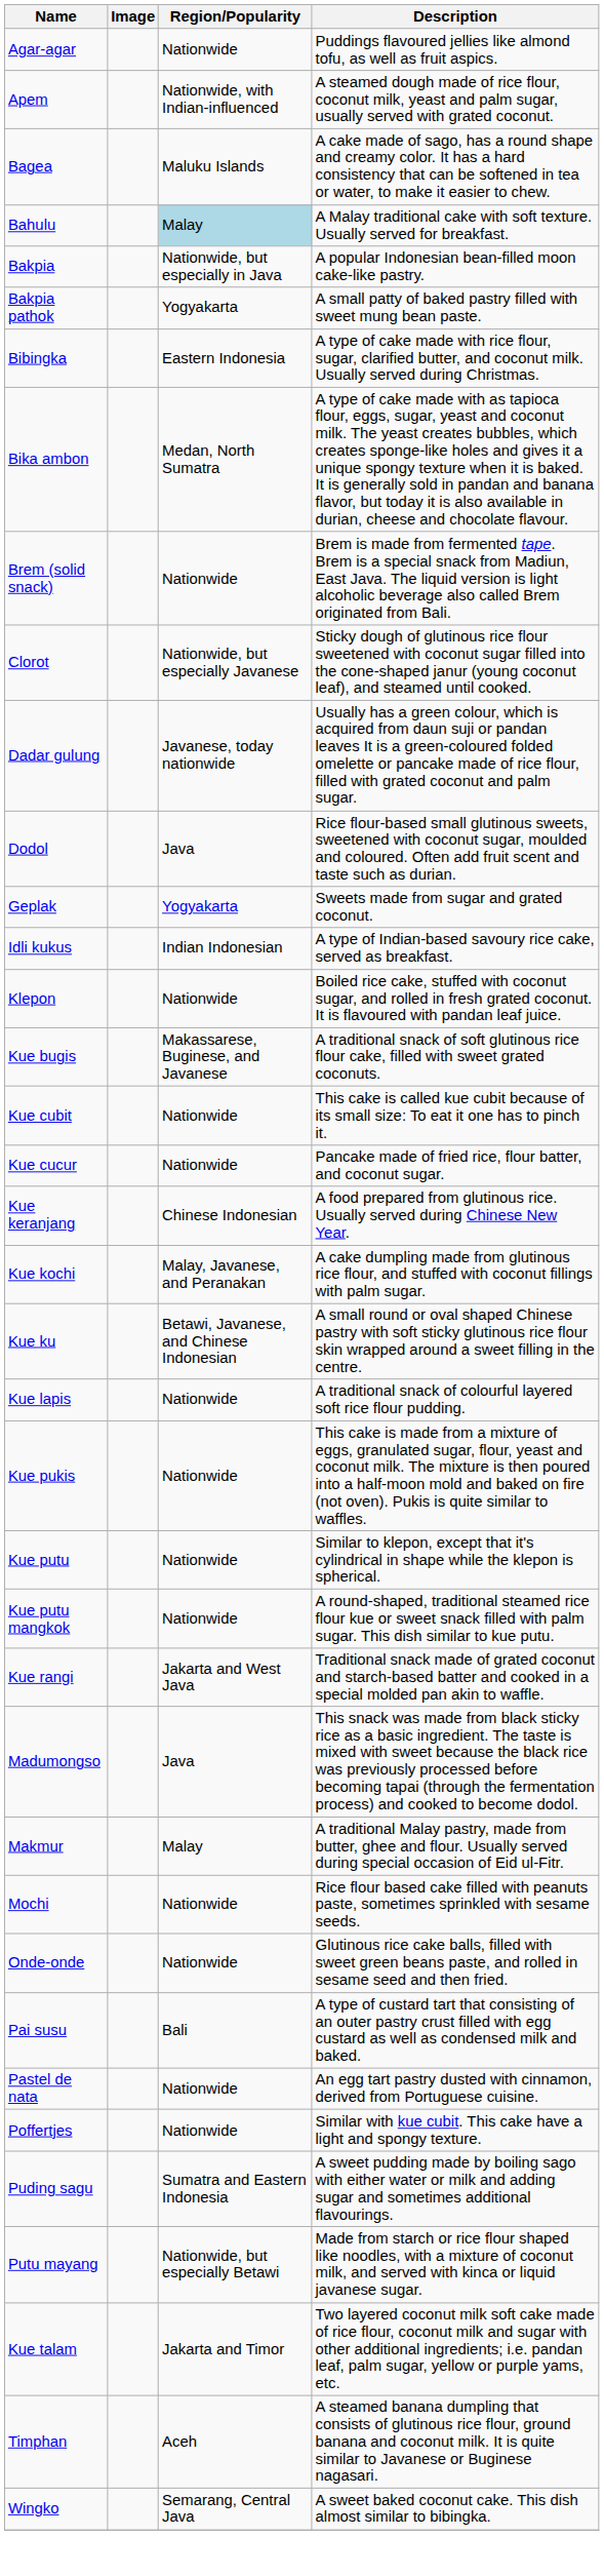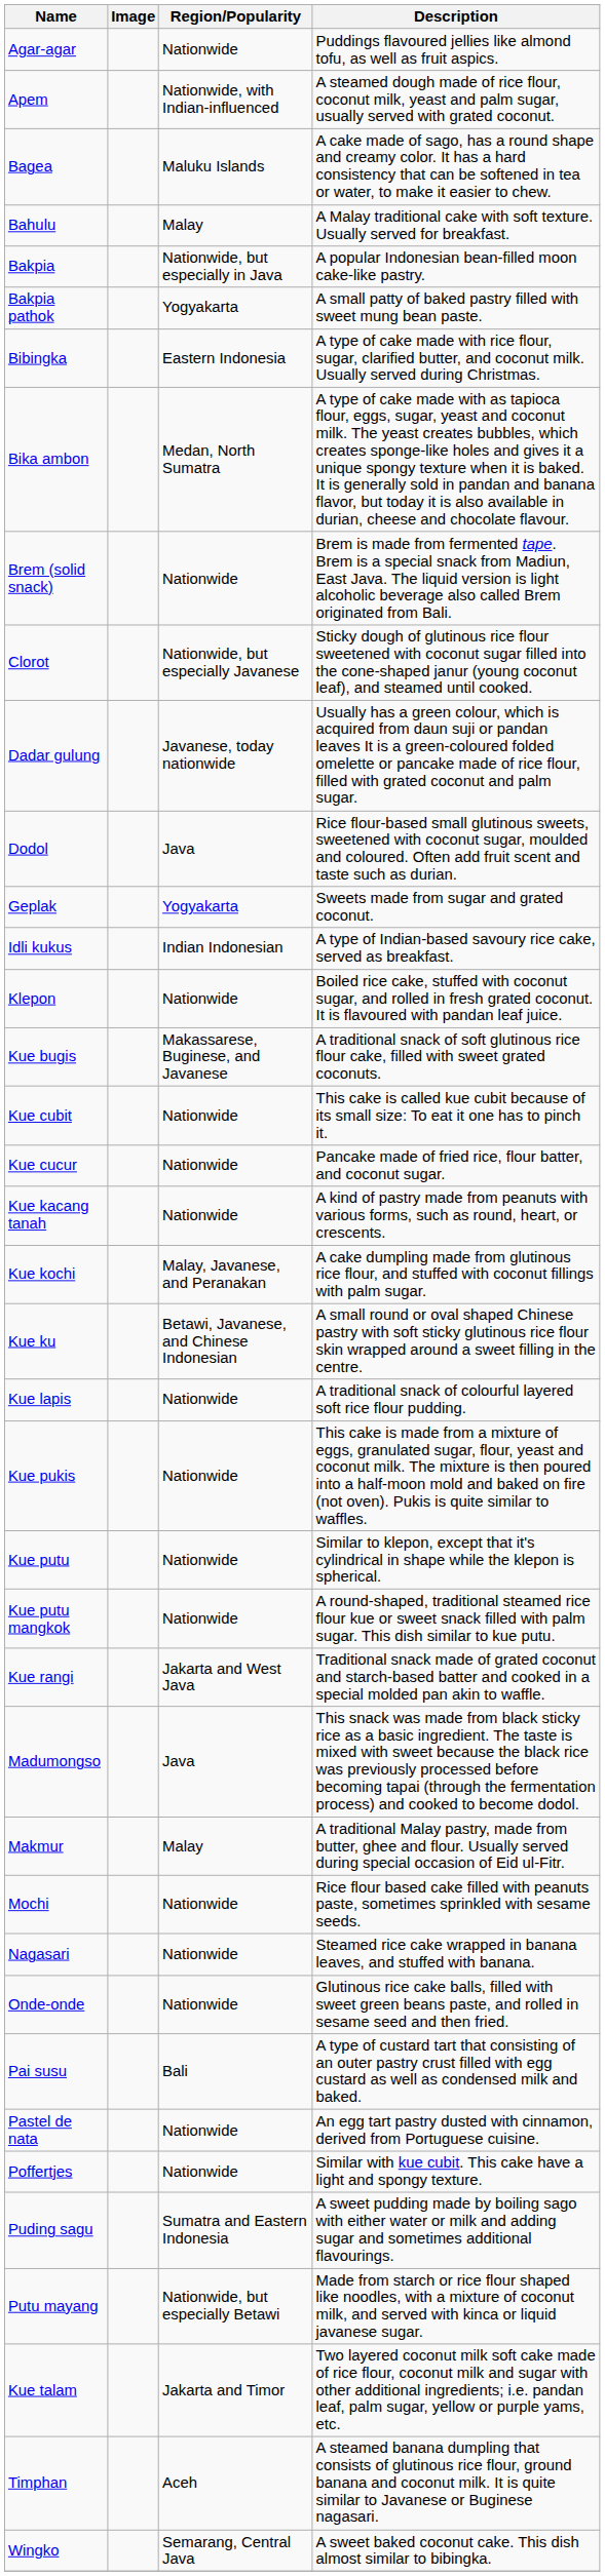 <table class="wikitable sortable" width="100%">
 <tr>
 <th>Name</th>
 <th>Image</th>
 <th>Region/Popularity</th>
 <th>Description</th>
 </tr>
 <tr>
 <td><a href='#'>Agar-agar</a></td>
 <td></td>
 <td>Nationwide</td>
 <td>Puddings flavoured jellies like almond tofu, as well as fruit aspics.</td>
 </tr>
 <tr>
 <td><a href='#'>Apem</a></td>
 <td></td>
 <td>Nationwide, with Indian-influenced</td>
 <td>A steamed dough made of rice flour, coconut milk, yeast and palm sugar, usually served with grated coconut.</td>
 </tr>
 <tr>
 <td><a href='#'>Bagea</a></td>
 <td></td>
 <td>Maluku Islands</td>
 <td>A cake made of sago, has a round shape and creamy color. It has a hard consistency that can be softened in tea or water, to make it easier to chew.</td>
 </tr>
 <tr>
 <td><a href='#'>Bahulu</a></td>
 <td></td>
-<td style="background: lightblue;">Malay</td>
+<td>Malay</td>
 <td>A Malay traditional cake with soft texture. Usually served for breakfast.</td>
 </tr>
 <tr>
 <td><a href='#'>Bakpia</a></td>
 <td></td>
 <td>Nationwide, but especially in Java</td>
 <td>A popular Indonesian bean-filled moon cake-like pastry.</td>
 </tr>
 <tr>
 <td><a href='#'>Bakpia pathok</a></td>
 <td></td>
 <td>Yogyakarta</td>
 <td>A small patty of baked pastry filled with sweet mung bean paste.</td>
 </tr>
 <tr>
 <td><a href='#'>Bibingka</a></td>
 <td></td>
 <td>Eastern Indonesia</td>
 <td>A type of cake made with rice flour, sugar, clarified butter, and coconut milk. Usually served during Christmas.</td>
 </tr>
 <tr>
 <td><a href='#'>Bika ambon</a></td>
 <td></td>
 <td>Medan, North Sumatra</td>
 <td>A type of cake made with as tapioca flour, eggs, sugar, yeast and coconut milk. The yeast creates bubbles, which creates sponge-like holes and gives it a unique spongy texture when it is baked. It is generally sold in pandan and banana flavor, but today it is also available in durian, cheese and chocolate flavour.</td>
 </tr>
 <tr>
 <td><a href='#'>Brem (solid snack)</a></td>
 <td></td>
 <td>Nationwide</td>
 <td>Brem is made from fermented <em><a href='#'>tape</a></em>. Brem is a special snack from Madiun, East Java. The liquid version is light alcoholic beverage also called Brem originated from Bali.</td>
 </tr>
 <tr>
 <td><a href='#'>Clorot</a></td>
 <td></td>
 <td>Nationwide, but especially Javanese</td>
 <td>Sticky dough of glutinous rice flour sweetened with coconut sugar filled into the cone-shaped janur (young coconut leaf), and steamed until cooked.</td>
 </tr>
 <tr>
 <td><a href='#'>Dadar gulung</a></td>
 <td></td>
 <td>Javanese, today nationwide</td>
 <td>Usually has a green colour, which is acquired from daun suji or pandan leaves It is a green-coloured folded omelette or pancake made of rice flour, filled with grated coconut and palm sugar.</td>
 </tr>
 <tr>
 <td><a href='#'>Dodol</a></td>
 <td></td>
 <td>Java</td>
 <td>Rice flour-based small glutinous sweets, sweetened with coconut sugar, moulded and coloured. Often add fruit scent and taste such as durian.</td>
 </tr>
 <tr>
 <td><a href='#'>Geplak</a></td>
 <td></td>
 <td><a href='#'>Yogyakarta</a></td>
 <td>Sweets made from sugar and grated coconut.</td>
 </tr>
 <tr>
 <td><a href='#'>Idli kukus</a></td>
 <td></td>
 <td>Indian Indonesian</td>
 <td>A type of Indian-based savoury rice cake, served as breakfast.</td>
 </tr>
 <tr>
 <td><a href='#'>Klepon</a></td>
 <td></td>
 <td>Nationwide</td>
 <td>Boiled rice cake, stuffed with coconut sugar, and rolled in fresh grated coconut. It is flavoured with pandan leaf juice.</td>
 </tr>
 <tr>
 <td><a href='#'>Kue bugis</a></td>
 <td></td>
 <td>Makassarese, Buginese, and Javanese</td>
 <td>A traditional snack of soft glutinous rice flour cake, filled with sweet grated coconuts.</td>
 </tr>
 <tr>
 <td><a href='#'>Kue cubit</a></td>
 <td></td>
 <td>Nationwide</td>
 <td>This cake is called kue cubit because of its small size: To eat it one has to pinch it.</td>
 </tr>
 <tr>
 <td><a href='#'>Kue cucur</a></td>
 <td></td>
 <td>Nationwide</td>
 <td>Pancake made of fried rice, flour batter, and coconut sugar.</td>
 </tr>
 <tr>
-<td><a href='#'>Kue keranjang</a></td>
+<td><a href='#'>Kue kacang tanah</a></td>
 <td></td>
-<td>Chinese Indonesian</td>
-<td>A food prepared from glutinous rice. Usually served during <a href='#'>Chinese New Year</a>.</td>
+<td>Nationwide</td>
+<td>A kind of pastry made from peanuts with various forms, such as round, heart, or crescents.</td>
 </tr>
 <tr>
 <td><a href='#'>Kue kochi</a></td>
 <td></td>
 <td>Malay, Javanese, and Peranakan</td>
 <td>A cake dumpling made from glutinous rice flour, and stuffed with coconut fillings with palm sugar.</td>
 </tr>
 <tr>
 <td><a href='#'>Kue ku</a></td>
 <td></td>
 <td>Betawi, Javanese, and Chinese Indonesian</td>
 <td>A small round or oval shaped Chinese pastry with soft sticky glutinous rice flour skin wrapped around a sweet filling in the centre.</td>
 </tr>
 <tr>
 <td><a href='#'>Kue lapis</a></td>
 <td></td>
 <td>Nationwide</td>
 <td>A traditional snack of colourful layered soft rice flour pudding.</td>
 </tr>
 <tr>
 <td><a href='#'>Kue pukis</a></td>
 <td></td>
 <td>Nationwide</td>
 <td>This cake is made from a mixture of eggs, granulated sugar, flour, yeast and coconut milk. The mixture is then poured into a half-moon mold and baked on fire (not oven). Pukis is quite similar to waffles.</td>
 </tr>
 <tr>
 <td><a href='#'>Kue putu</a></td>
 <td></td>
 <td>Nationwide</td>
 <td>Similar to klepon, except that it's cylindrical in shape while the klepon is spherical.</td>
 </tr>
 <tr>
 <td><a href='#'>Kue putu mangkok</a></td>
 <td></td>
 <td>Nationwide</td>
 <td>A round-shaped, traditional steamed rice flour kue or sweet snack filled with palm sugar. This dish similar to kue putu.</td>
 </tr>
 <tr>
 <td><a href='#'>Kue rangi</a></td>
 <td></td>
 <td>Jakarta and West Java</td>
 <td>Traditional snack made of grated coconut and starch-based batter and cooked in a special molded pan akin to waffle.</td>
 </tr>
 <tr>
 <td><a href='#'>Madumongso</a></td>
 <td></td>
 <td>Java</td>
 <td>This snack was made from black sticky rice as a basic ingredient. The taste is mixed with sweet because the black rice was previously processed before becoming tapai (through the fermentation process) and cooked to become dodol.</td>
 </tr>
 <tr>
 <td><a href='#'>Makmur</a></td>
 <td></td>
 <td>Malay</td>
 <td>A traditional Malay pastry, made from butter, ghee and flour. Usually served during special occasion of Eid ul-Fitr.</td>
 </tr>
 <tr>
 <td><a href='#'>Mochi</a></td>
 <td></td>
 <td>Nationwide</td>
 <td>Rice flour based cake filled with peanuts paste, sometimes sprinkled with sesame seeds.</td>
 </tr>
 <tr>
+<td><a href='#'>Nagasari</a></td>
+<td></td>
+<td>Nationwide</td>
+<td>Steamed rice cake wrapped in banana leaves, and stuffed with banana.</td>
+</tr>
+<tr>
 <td><a href='#'>Onde-onde</a></td>
 <td></td>
 <td>Nationwide</td>
 <td>Glutinous rice cake balls, filled with sweet green beans paste, and rolled in sesame seed and then fried.</td>
 </tr>
 <tr>
 <td><a href='#'>Pai susu</a></td>
 <td></td>
 <td>Bali</td>
 <td>A type of custard tart that consisting of an outer pastry crust filled with egg custard as well as condensed milk and baked.</td>
 </tr>
 <tr>
 <td><a href='#'>Pastel de nata</a></td>
 <td></td>
 <td>Nationwide</td>
 <td>An egg tart pastry dusted with cinnamon, derived from Portuguese cuisine.</td>
 </tr>
 <tr>
 <td><a href='#'>Poffertjes</a></td>
 <td></td>
 <td>Nationwide</td>
 <td>Similar with <a href='#'>kue cubit</a>. This cake have a light and spongy texture.</td>
 </tr>
 <tr>
 <td><a href='#'>Puding sagu</a></td>
 <td></td>
 <td>Sumatra and Eastern Indonesia</td>
 <td>A sweet pudding made by boiling sago with either water or milk and adding sugar and sometimes additional flavourings.</td>
 </tr>
 <tr>
 <td><a href='#'>Putu mayang</a></td>
 <td></td>
 <td>Nationwide, but especially Betawi</td>
 <td>Made from starch or rice flour shaped like noodles, with a mixture of coconut milk, and served with kinca or liquid javanese sugar.</td>
 </tr>
 <tr>
 <td><a href='#'>Kue talam</a></td>
 <td></td>
 <td>Jakarta and Timor</td>
 <td>Two layered coconut milk soft cake made of rice flour, coconut milk and sugar with other additional ingredients; i.e. pandan leaf, palm sugar, yellow or purple yams, etc.</td>
 </tr>
 <tr>
 <td><a href='#'>Timphan</a></td>
 <td></td>
 <td>Aceh</td>
 <td>A steamed banana dumpling that consists of glutinous rice flour, ground banana and coconut milk. It is quite similar to Javanese or Buginese nagasari.</td>
 </tr>
 <tr>
 <td><a href='#'>Wingko</a></td>
 <td></td>
 <td>Semarang, Central Java</td>
 <td>A sweet baked coconut cake. This dish almost similar to bibingka.</td>
 </tr>
 <tr>
 </tr>
 </table>
